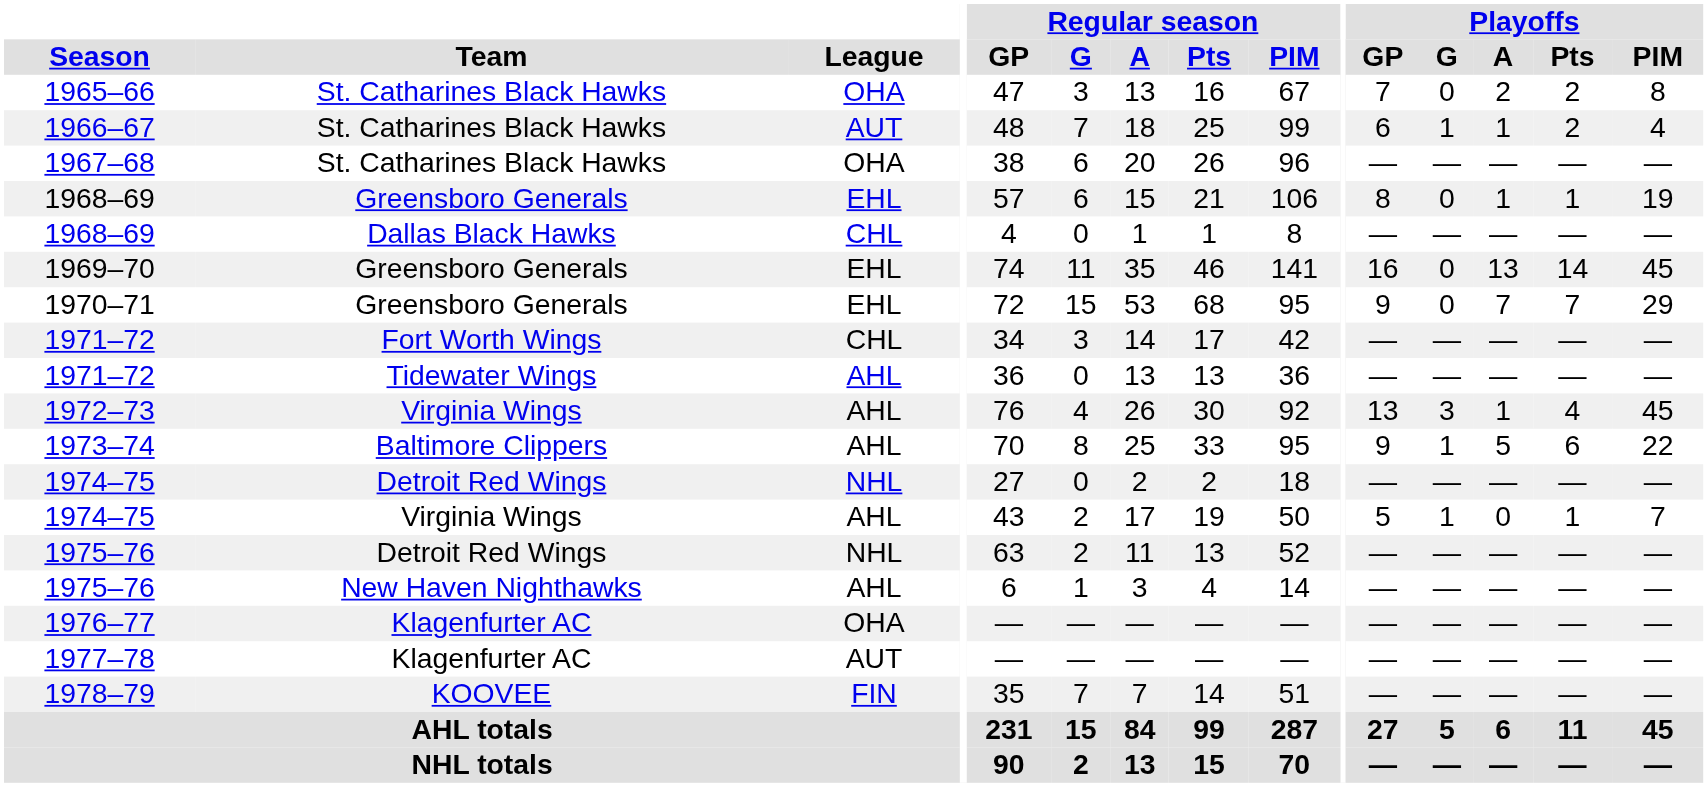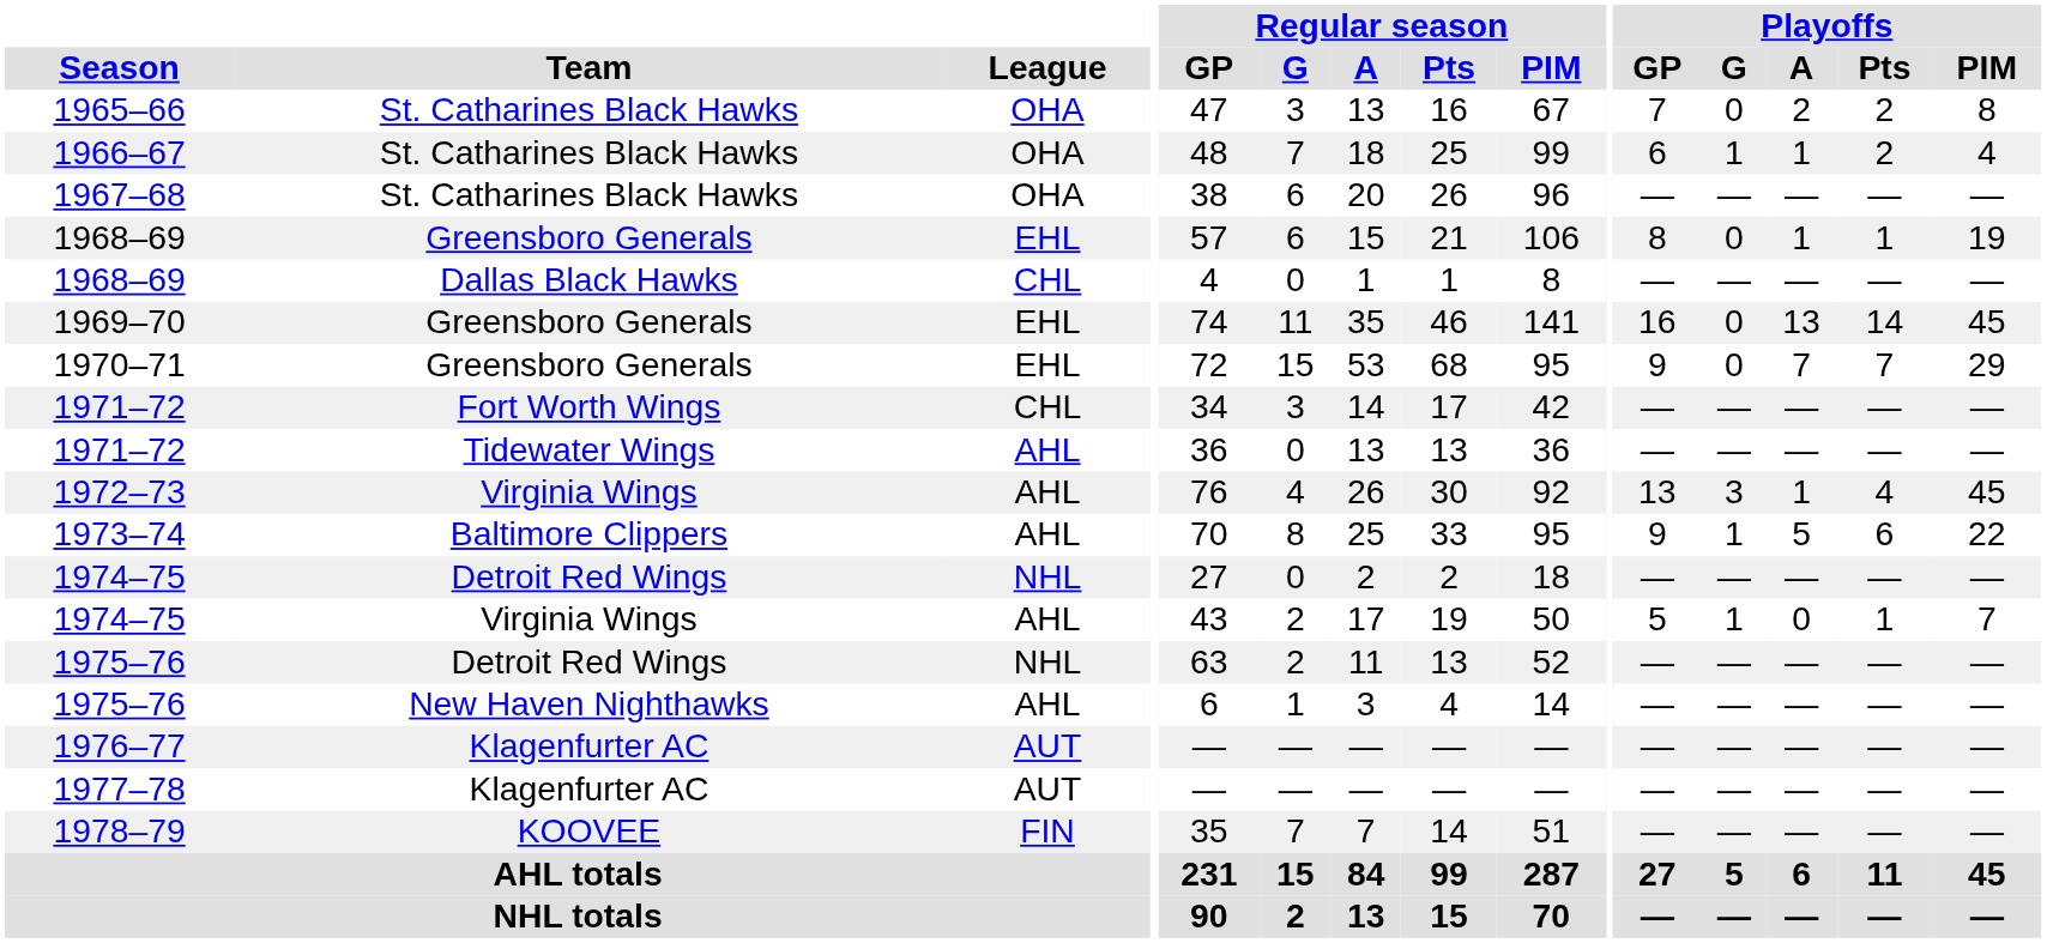 <table border="0" cellpadding="1" cellspacing="0" style="text-align:center; width:60em">
 <tr bgcolor="#e0e0e0">
 <th colspan="3" bgcolor="#ffffff"></th>
 <th rowspan="100" bgcolor="#ffffff"></th>
 <th colspan="5"><a href='#'>Regular season</a></th>
 <th rowspan="100" bgcolor="#ffffff"></th>
 <th colspan="5"><a href='#'>Playoffs</a></th>
 </tr>
 <tr bgcolor="#e0e0e0">
 <th><a href='#'>Season</a></th>
 <th>Team</th>
 <th>League</th>
 <th>GP</th>
 <th><a href='#'>G</a></th>
 <th><a href='#'>A</a></th>
 <th><a href='#'>Pts</a></th>
 <th><a href='#'>PIM</a></th>
 <th>GP</th>
 <th>G</th>
 <th>A</th>
 <th>Pts</th>
 <th>PIM</th>
 </tr>
 <tr>
 <td><a href='#'>1965–66</a></td>
 <td><a href='#'>St. Catharines Black Hawks</a></td>
 <td><a href='#'>OHA</a></td>
 <td>47</td>
 <td>3</td>
 <td>13</td>
 <td>16</td>
 <td>67</td>
 <td>7</td>
 <td>0</td>
 <td>2</td>
 <td>2</td>
 <td>8</td>
 </tr>
 <tr bgcolor="#f0f0f0">
 <td><a href='#'>1966–67</a></td>
 <td>St. Catharines Black Hawks</td>
-<td><a href='#'>AUT</a></td>
+<td>OHA</td>
 <td>48</td>
 <td>7</td>
 <td>18</td>
 <td>25</td>
 <td>99</td>
 <td>6</td>
 <td>1</td>
 <td>1</td>
 <td>2</td>
 <td>4</td>
 </tr>
 <tr>
 <td><a href='#'>1967–68</a></td>
 <td>St. Catharines Black Hawks</td>
 <td>OHA</td>
 <td>38</td>
 <td>6</td>
 <td>20</td>
 <td>26</td>
 <td>96</td>
 <td>—</td>
 <td>—</td>
 <td>—</td>
 <td>—</td>
 <td>—</td>
 </tr>
 <tr bgcolor="#f0f0f0">
 <td>1968–69</td>
 <td><a href='#'>Greensboro Generals</a></td>
 <td><a href='#'>EHL</a></td>
 <td>57</td>
 <td>6</td>
 <td>15</td>
 <td>21</td>
 <td>106</td>
 <td>8</td>
 <td>0</td>
 <td>1</td>
 <td>1</td>
 <td>19</td>
 </tr>
 <tr>
 <td><a href='#'>1968–69</a></td>
 <td><a href='#'>Dallas Black Hawks</a></td>
 <td><a href='#'>CHL</a></td>
 <td>4</td>
 <td>0</td>
 <td>1</td>
 <td>1</td>
 <td>8</td>
 <td>—</td>
 <td>—</td>
 <td>—</td>
 <td>—</td>
 <td>—</td>
 </tr>
 <tr bgcolor="#f0f0f0">
 <td>1969–70</td>
 <td>Greensboro Generals</td>
 <td>EHL</td>
 <td>74</td>
 <td>11</td>
 <td>35</td>
 <td>46</td>
 <td>141</td>
 <td>16</td>
 <td>0</td>
 <td>13</td>
 <td>14</td>
 <td>45</td>
 </tr>
 <tr>
 <td>1970–71</td>
 <td>Greensboro Generals</td>
 <td>EHL</td>
 <td>72</td>
 <td>15</td>
 <td>53</td>
 <td>68</td>
 <td>95</td>
 <td>9</td>
 <td>0</td>
 <td>7</td>
 <td>7</td>
 <td>29</td>
 </tr>
 <tr bgcolor="#f0f0f0">
 <td><a href='#'>1971–72</a></td>
 <td><a href='#'>Fort Worth Wings</a></td>
 <td>CHL</td>
 <td>34</td>
 <td>3</td>
 <td>14</td>
 <td>17</td>
 <td>42</td>
 <td>—</td>
 <td>—</td>
 <td>—</td>
 <td>—</td>
 <td>—</td>
 </tr>
 <tr>
 <td><a href='#'>1971–72</a></td>
 <td><a href='#'>Tidewater Wings</a></td>
 <td><a href='#'>AHL</a></td>
 <td>36</td>
 <td>0</td>
 <td>13</td>
 <td>13</td>
 <td>36</td>
 <td>—</td>
 <td>—</td>
 <td>—</td>
 <td>—</td>
 <td>—</td>
 </tr>
 <tr bgcolor="#f0f0f0">
 <td><a href='#'>1972–73</a></td>
 <td><a href='#'>Virginia Wings</a></td>
 <td>AHL</td>
 <td>76</td>
 <td>4</td>
 <td>26</td>
 <td>30</td>
 <td>92</td>
 <td>13</td>
 <td>3</td>
 <td>1</td>
 <td>4</td>
 <td>45</td>
 </tr>
 <tr>
 <td><a href='#'>1973–74</a></td>
 <td><a href='#'>Baltimore Clippers</a></td>
 <td>AHL</td>
 <td>70</td>
 <td>8</td>
 <td>25</td>
 <td>33</td>
 <td>95</td>
 <td>9</td>
 <td>1</td>
 <td>5</td>
 <td>6</td>
 <td>22</td>
 </tr>
 <tr bgcolor="#f0f0f0">
 <td><a href='#'>1974–75</a></td>
 <td><a href='#'>Detroit Red Wings</a></td>
 <td><a href='#'>NHL</a></td>
 <td>27</td>
 <td>0</td>
 <td>2</td>
 <td>2</td>
 <td>18</td>
 <td>—</td>
 <td>—</td>
 <td>—</td>
 <td>—</td>
 <td>—</td>
 </tr>
 <tr>
 <td><a href='#'>1974–75</a></td>
 <td>Virginia Wings</td>
 <td>AHL</td>
 <td>43</td>
 <td>2</td>
 <td>17</td>
 <td>19</td>
 <td>50</td>
 <td>5</td>
 <td>1</td>
 <td>0</td>
 <td>1</td>
 <td>7</td>
 </tr>
 <tr bgcolor="#f0f0f0">
 <td><a href='#'>1975–76</a></td>
 <td>Detroit Red Wings</td>
 <td>NHL</td>
 <td>63</td>
 <td>2</td>
 <td>11</td>
 <td>13</td>
 <td>52</td>
 <td>—</td>
 <td>—</td>
 <td>—</td>
 <td>—</td>
 <td>—</td>
 </tr>
 <tr>
 <td><a href='#'>1975–76</a></td>
 <td><a href='#'>New Haven Nighthawks</a></td>
 <td>AHL</td>
 <td>6</td>
 <td>1</td>
 <td>3</td>
 <td>4</td>
 <td>14</td>
 <td>—</td>
 <td>—</td>
 <td>—</td>
 <td>—</td>
 <td>—</td>
 </tr>
 <tr bgcolor="#f0f0f0">
 <td><a href='#'>1976–77</a></td>
 <td><a href='#'>Klagenfurter AC</a></td>
-<td>OHA</td>
+<td><a href='#'>AUT</a></td>
 <td>—</td>
 <td>—</td>
 <td>—</td>
 <td>—</td>
 <td>—</td>
 <td>—</td>
 <td>—</td>
 <td>—</td>
 <td>—</td>
 <td>—</td>
 </tr>
 <tr>
 <td><a href='#'>1977–78</a></td>
 <td>Klagenfurter AC</td>
 <td>AUT</td>
 <td>—</td>
 <td>—</td>
 <td>—</td>
 <td>—</td>
 <td>—</td>
 <td>—</td>
 <td>—</td>
 <td>—</td>
 <td>—</td>
 <td>—</td>
 </tr>
 <tr bgcolor="#f0f0f0">
 <td><a href='#'>1978–79</a></td>
 <td><a href='#'>KOOVEE</a></td>
 <td><a href='#'>FIN</a></td>
 <td>35</td>
 <td>7</td>
 <td>7</td>
 <td>14</td>
 <td>51</td>
 <td>—</td>
 <td>—</td>
 <td>—</td>
 <td>—</td>
 <td>—</td>
 </tr>
 <tr bgcolor="#e0e0e0">
 <th colspan="3">AHL totals</th>
 <th>231</th>
 <th>15</th>
 <th>84</th>
 <th>99</th>
 <th>287</th>
 <th>27</th>
 <th>5</th>
 <th>6</th>
 <th>11</th>
 <th>45</th>
 </tr>
 <tr bgcolor="#e0e0e0">
 <th colspan="3">NHL totals</th>
 <th>90</th>
 <th>2</th>
 <th>13</th>
 <th>15</th>
 <th>70</th>
 <th>—</th>
 <th>—</th>
 <th>—</th>
 <th>—</th>
 <th>—</th>
 </tr>
 </table>
